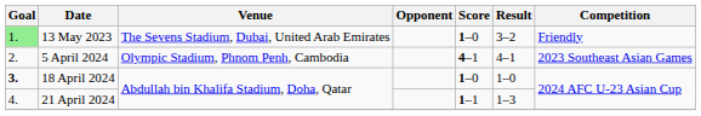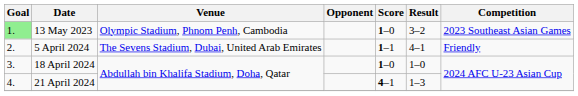 <table class="wikitable">
 <tr>
 <th>Goal</th>
 <th>Date</th>
 <th>Venue</th>
 <th>Opponent</th>
 <th>Score</th>
 <th>Result</th>
 <th>Competition</th>
 </tr>
 <tr>
 <td style="background: lightgreen;">1.</td>
 <td>13 May 2023</td>
-<td><a href='#'>The Sevens Stadium</a>, <a href='#'>Dubai</a>, United Arab Emirates</td>
+<td><a href='#'>Olympic Stadium</a>, <a href='#'>Phnom Penh</a>, Cambodia</td>
 <td></td>
 <td><strong>1</strong>–0</td>
 <td>3–2</td>
-<td><a href='#'>Friendly</a></td>
+<td><a href='#'>2023 Southeast Asian Games</a></td>
 </tr>
 <tr>
 <td>2.</td>
 <td>5 April 2024</td>
-<td><a href='#'>Olympic Stadium</a>, <a href='#'>Phnom Penh</a>, Cambodia</td>
+<td><a href='#'>The Sevens Stadium</a>, <a href='#'>Dubai</a>, United Arab Emirates</td>
 <td></td>
-<td><strong>4</strong>–1</td>
+<td><strong>1</strong>–1</td>
 <td>4–1</td>
-<td><a href='#'>2023 Southeast Asian Games</a></td>
+<td><a href='#'>Friendly</a></td>
 </tr>
 <tr>
-<td><strong>3.</strong></td>
+<td>3.</td>
 <td>18 April 2024</td>
 <td rowspan="2"><a href='#'>Abdullah bin Khalifa Stadium</a>, <a href='#'>Doha</a>, Qatar</td>
 <td></td>
 <td><strong>1</strong>–0</td>
 <td>1–0</td>
 <td rowspan="2"><a href='#'>2024 AFC U-23 Asian Cup</a></td>
 </tr>
 <tr>
 <td>4.</td>
 <td>21 April 2024</td>
 <td></td>
-<td><strong>1</strong>–1</td>
+<td><strong>4</strong>–1</td>
 <td>1–3</td>
 </tr>
 <tr>
 </tr>
 </table>
